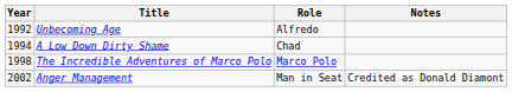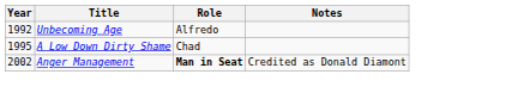 <table class=wikitable>
 <tr>
 <th>Year</th>
 <th>Title</th>
 <th>Role</th>
 <th>Notes</th>
 </tr>
 <tr>
 <td>1992</td>
 <td><em><a href='#'>Unbecoming Age</a></em></td>
 <td>Alfredo</td>
 <td></td>
 </tr>
 <tr>
-<td>1994</td>
+<td>1995</td>
 <td><em><a href='#'>A Low Down Dirty Shame</a></em></td>
 <td>Chad</td>
 <td></td>
 </tr>
 <tr>
-<td>1998</td>
-<td><em><a href='#'>The Incredible Adventures of Marco Polo</a></em></td>
-<td><a href='#'>Marco Polo</a></td>
-<td></td>
-</tr>
-<tr>
 <td>2002</td>
 <td><em><a href='#'>Anger Management</a></em></td>
-<td>Man in Seat</td>
+<td><strong>Man in Seat</strong></td>
 <td>Credited as Donald Diamont</td>
 </tr>
 </table>
